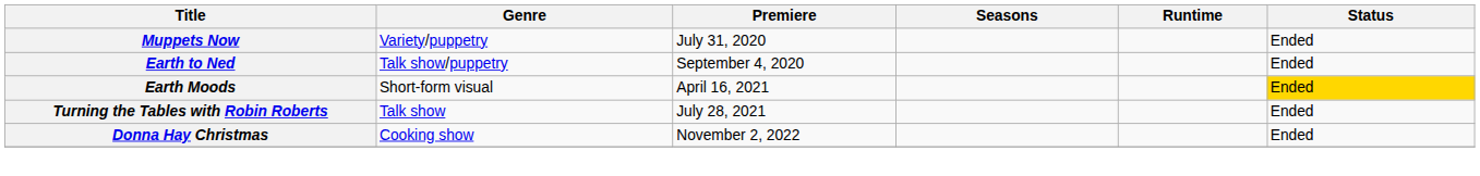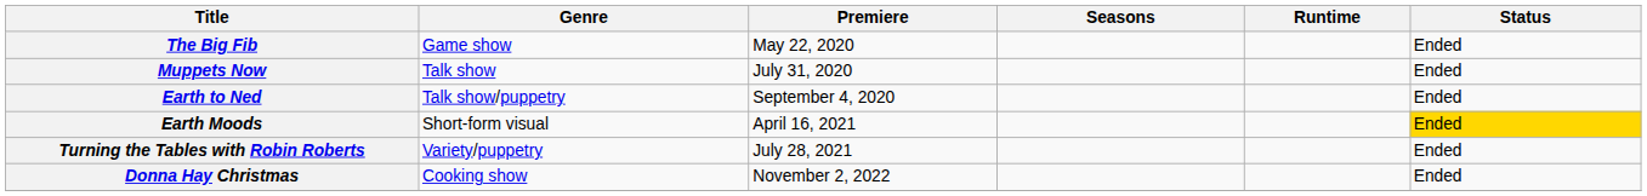 <table class="wikitable plainrowheaders sortable" style="width:99%;">
 <tr>
 <th scope="col" style="width:25%;">Title</th>
 <th scope="col" style="width:20%;">Genre</th>
 <th scope="col" style="width:15%;">Premiere</th>
 <th scope="col" style="width:15%;">Seasons</th>
 <th scope="col" style="width:10%;">Runtime</th>
 <th scope="col" style="width:14%;">Status</th>
 </tr>
 <tr>
+<th scope="row"><em><a href='#'>The Big Fib</a></em></th>
+<td><a href='#'>Game show</a></td>
+<td>May 22, 2020</td>
+<td></td>
+<td></td>
+<td>Ended</td>
+</tr>
+<tr>
 <th scope="row"><em><a href='#'>Muppets Now</a></em></th>
-<td><a href='#'>Variety</a>/<a href='#'>puppetry</a></td>
+<td><a href='#'>Talk show</a></td>
 <td>July 31, 2020</td>
 <td></td>
 <td></td>
 <td>Ended</td>
 </tr>
 <tr>
 <th scope="row"><em><a href='#'>Earth to Ned</a></em></th>
 <td><a href='#'>Talk show</a>/<a href='#'>puppetry</a></td>
 <td>September 4, 2020</td>
 <td></td>
 <td></td>
 <td>Ended</td>
 </tr>
 <tr>
 <th scope="row"><em>Earth Moods</em></th>
 <td>Short-form visual</td>
 <td>April 16, 2021</td>
 <td></td>
 <td></td>
 <td style="background: gold;">Ended</td>
 </tr>
 <tr>
 <th scope="row"><em>Turning the Tables with <a href='#'>Robin Roberts</a></em></th>
-<td><a href='#'>Talk show</a></td>
+<td><a href='#'>Variety</a>/<a href='#'>puppetry</a></td>
 <td>July 28, 2021</td>
 <td></td>
 <td></td>
 <td>Ended</td>
 </tr>
 <tr>
 <th scope="row"><em><a href='#'>Donna Hay</a> Christmas</em></th>
 <td><a href='#'>Cooking show</a></td>
 <td>November 2, 2022</td>
 <td></td>
 <td></td>
 <td>Ended</td>
 </tr>
 <tr>
 </tr>
 </table>
